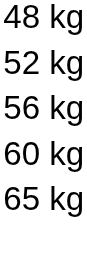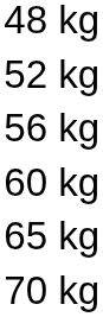 <table>
 <tr>
 <td rowspan=2>48 kg</td>
 <td rowspan=2></td>
 <td rowspan=2></td>
 <td></td>
 </tr>
 <tr>
 <td></td>
 </tr>
 <tr>
 <td rowspan=2>52 kg</td>
 <td rowspan=2></td>
 <td rowspan=2></td>
 <td></td>
 </tr>
 <tr>
 <td></td>
 </tr>
 <tr>
 <td rowspan=2>56 kg</td>
 <td rowspan=2></td>
 <td rowspan=2></td>
 <td></td>
 </tr>
 <tr>
 <td></td>
 </tr>
 <tr>
 <td rowspan=2>60 kg</td>
 <td rowspan=2></td>
 <td rowspan=2></td>
 <td></td>
 </tr>
 <tr>
 <td></td>
 </tr>
 <tr>
 <td rowspan=2>65 kg</td>
 <td rowspan=2></td>
 <td rowspan=2></td>
 <td></td>
 </tr>
 <tr>
 <td></td>
 </tr>
+<tr>
+<td>70 kg</td>
+<td></td>
+<td></td>
+<td></td>
+</tr>
 </table>
